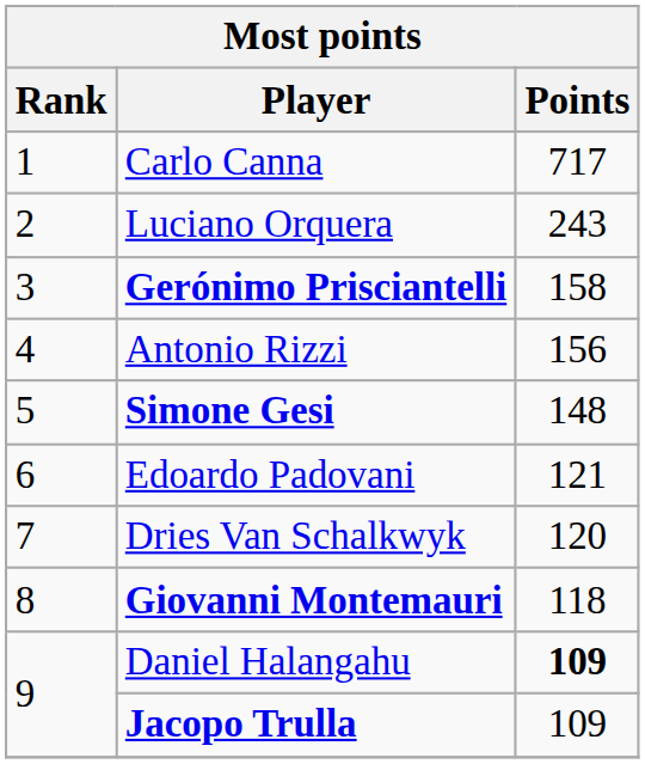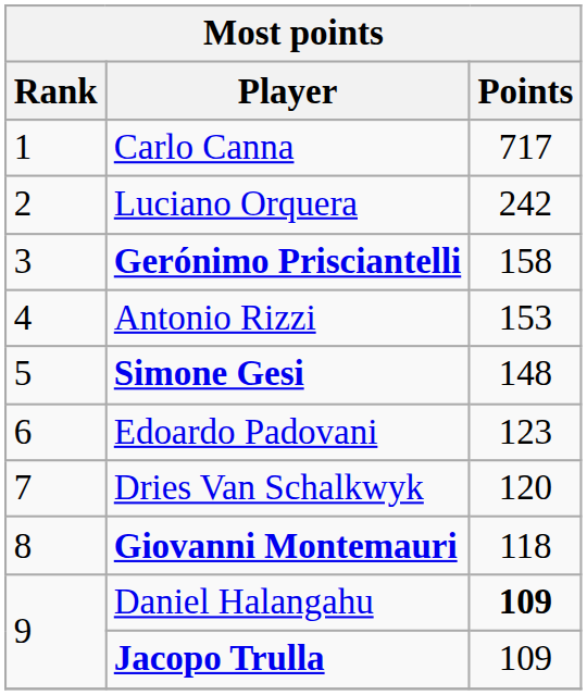 <table class="wikitable">
 <tr>
 <th colspan="8">Most points</th>
 </tr>
 <tr>
 <th>Rank</th>
 <th>Player</th>
 <th>Points</th>
 </tr>
 <tr>
 <td>1</td>
 <td><a href='#'>Carlo Canna</a></td>
 <td align=center>717</td>
 </tr>
 <tr>
 <td>2</td>
 <td><a href='#'>Luciano Orquera</a></td>
-<td align=center>243</td>
+<td align=center>242</td>
 </tr>
 <tr>
 <td>3</td>
 <td><strong><a href='#'>Gerónimo Prisciantelli</a></strong></td>
 <td align=center>158</td>
 </tr>
 <tr>
 <td>4</td>
 <td><a href='#'>Antonio Rizzi</a></td>
-<td align=center>156</td>
+<td align=center>153</td>
 </tr>
 <tr>
 <td>5</td>
 <td><strong><a href='#'>Simone Gesi</a></strong></td>
 <td align=center>148</td>
 </tr>
 <tr>
 <td>6</td>
 <td><a href='#'>Edoardo Padovani</a></td>
-<td align=center>121</td>
+<td align=center>123</td>
 </tr>
 <tr>
 <td>7</td>
 <td><a href='#'>Dries Van Schalkwyk</a></td>
 <td align=center>120</td>
 </tr>
 <tr>
 <td>8</td>
 <td><strong><a href='#'>Giovanni Montemauri</a></strong></td>
 <td align=center>118</td>
 </tr>
 <tr>
 <td rowspan="2">9</td>
 <td><a href='#'>Daniel Halangahu</a></td>
 <td align=center><strong>109</strong></td>
 </tr>
 <tr>
 <td><strong><a href='#'>Jacopo Trulla</a></strong></td>
 <td align=center>109</td>
 </tr>
 <tr>
 </tr>
 </table>
